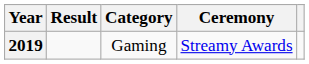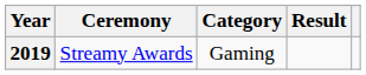 <table class="wikitable plainrowheaders" style="text-align:center;">
 <tr>
 <th>Year</th>
+<th>Ceremony</th>
+<th>Category</th>
 <th>Result</th>
-<th>Category</th>
-<th>Ceremony</th>
 <th></th>
 </tr>
 <tr>
 <th scope="row">2019</th>
+<td><a href='#'>Streamy Awards</a></td>
+<td>Gaming</td>
 <td></td>
-<td>Gaming</td>
-<td><a href='#'>Streamy Awards</a></td>
 <td></td>
 </tr>
 </table>
